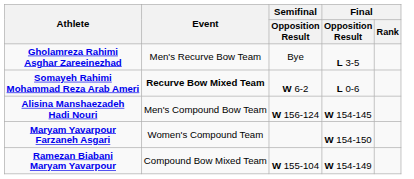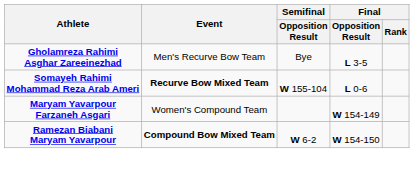 <table class="wikitable" style="font-size:90%">
 <tr>
 <th rowspan="2">Athlete</th>
 <th rowspan="2">Event</th>
 <th>Semifinal</th>
 <th colspan=2>Final</th>
 </tr>
 <tr style="font-size:95%">
 <th>Opposition<br>Result</th>
 <th>Opposition<br>Result</th>
 <th>Rank</th>
 </tr>
 <tr align=center>
 <td><strong><a href='#'>Gholamreza Rahimi</a></strong><br><strong><a href='#'>Asghar Zareeinezhad</a></strong></td>
 <td>Men's Recurve Bow Team</td>
 <td>Bye</td>
 <td><br><strong>L</strong> 3-5</td>
 <td></td>
 </tr>
 <tr align=center>
 <td><strong><a href='#'>Somayeh Rahimi</a></strong><br><strong><a href='#'>Mohammad Reza Arab Ameri</a></strong></td>
 <td><strong>Recurve Bow Mixed Team</strong></td>
-<td><br><strong>W</strong> 6-2</td>
+<td><br><strong>W</strong> 155-104</td>
 <td><br><strong>L</strong> 0-6</td>
-<td></td>
-</tr>
-<tr align=center>
-<td><strong><a href='#'>Alisina Manshaezadeh</a></strong><br><strong><a href='#'>Hadi Nouri</a></strong></td>
-<td>Men's Compound Bow Team</td>
-<td><br><strong>W</strong> 156-124</td>
-<td><br><strong>W</strong> 154-145</td>
 <td></td>
 </tr>
 <tr align=center>
 <td><strong><a href='#'>Maryam Yavarpour</a></strong><br><strong><a href='#'>Farzaneh Asgari</a></strong></td>
 <td>Women's Compound Team</td>
 <td></td>
-<td><br><strong>W</strong> 154-150</td>
+<td><br><strong>W</strong> 154-149</td>
 <td></td>
 </tr>
 <tr align=center>
 <td><strong><a href='#'>Ramezan Biabani</a></strong><br><strong><a href='#'>Maryam Yavarpour</a></strong></td>
-<td>Compound Bow Mixed Team</td>
-<td><br><strong>W</strong> 155-104</td>
-<td><br><strong>W</strong> 154-149</td>
+<td><strong>Compound Bow Mixed Team</strong></td>
+<td><br><strong>W</strong> 6-2</td>
+<td><br><strong>W</strong> 154-150</td>
 <td></td>
 </tr>
 </table>
